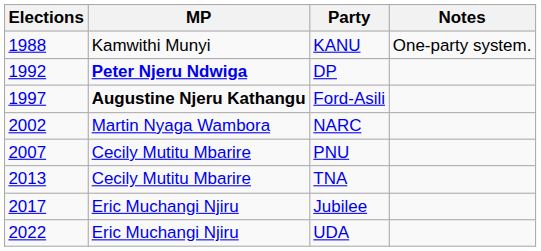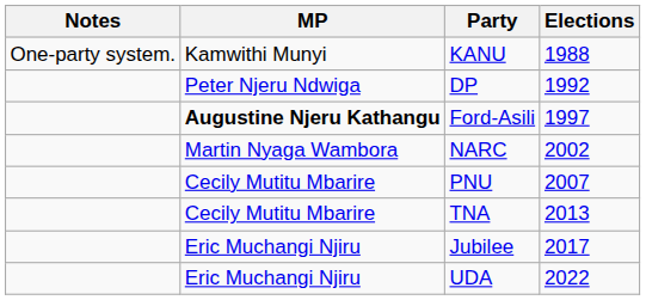 <table class="wikitable">
 <tr>
-<th>Elections</th>
+<th>Notes</th>
 <th>MP</th>
 <th>Party</th>
-<th>Notes</th>
+<th>Elections</th>
 </tr>
 <tr>
-<td><a href='#'>1988</a></td>
+<td>One-party system.</td>
 <td>Kamwithi Munyi</td>
 <td><a href='#'>KANU</a></td>
-<td>One-party system.</td>
+<td><a href='#'>1988</a></td>
 </tr>
 <tr>
+<td></td>
+<td><a href='#'>Peter Njeru Ndwiga</a></td>
+<td><a href='#'>DP</a></td>
 <td><a href='#'>1992</a></td>
-<td><strong><a href='#'>Peter Njeru Ndwiga</a></strong></td>
-<td><a href='#'>DP</a></td>
-<td></td>
 </tr>
 <tr>
-<td><a href='#'>1997</a></td>
+<td></td>
 <td><strong>Augustine Njeru Kathangu</strong></td>
 <td><a href='#'>Ford-Asili</a></td>
-<td></td>
+<td><a href='#'>1997</a></td>
 </tr>
 <tr>
-<td><a href='#'>2002</a></td>
+<td></td>
 <td><a href='#'>Martin Nyaga Wambora</a></td>
 <td><a href='#'>NARC</a></td>
-<td></td>
+<td><a href='#'>2002</a></td>
 </tr>
 <tr>
-<td><a href='#'>2007</a></td>
+<td></td>
 <td><a href='#'>Cecily Mutitu Mbarire</a></td>
 <td><a href='#'>PNU</a></td>
-<td></td>
+<td><a href='#'>2007</a></td>
 </tr>
 <tr>
-<td><a href='#'>2013</a></td>
+<td></td>
 <td><a href='#'>Cecily Mutitu Mbarire</a></td>
 <td><a href='#'>TNA</a></td>
-<td></td>
+<td><a href='#'>2013</a></td>
 </tr>
 <tr>
-<td><a href='#'>2017</a></td>
+<td></td>
 <td><a href='#'>Eric Muchangi Njiru</a></td>
 <td><a href='#'>Jubilee</a></td>
-<td></td>
+<td><a href='#'>2017</a></td>
 </tr>
 <tr>
-<td><a href='#'>2022</a></td>
+<td></td>
 <td><a href='#'>Eric Muchangi Njiru</a></td>
 <td><a href='#'>UDA</a></td>
-<td></td>
+<td><a href='#'>2022</a></td>
 </tr>
 </table>
